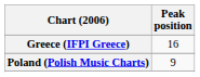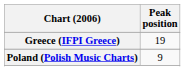 <table class="wikitable sortable plainrowheaders" style="text-align:center;">
 <tr>
 <th align="left">Chart (2006)</th>
 <th align="center">Peak<br>position</th>
 </tr>
 <tr>
 </tr>
 <tr>
 </tr>
 <tr>
 </tr>
 <tr>
 </tr>
 <tr>
 </tr>
 <tr>
 <th scope="row">Greece (<a href='#'>IFPI Greece</a>)</th>
-<td align="center">16</td>
+<td align="center">19</td>
 </tr>
 <tr>
 </tr>
 <tr>
 <th scope="row">Poland (<a href='#'>Polish Music Charts</a>)</th>
 <td align="center">9</td>
 </tr>
 <tr>
 </tr>
 <tr>
 </tr>
 </table>
